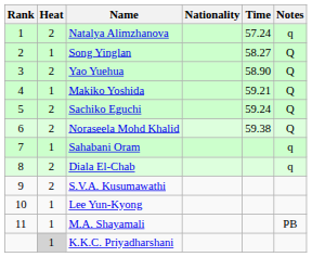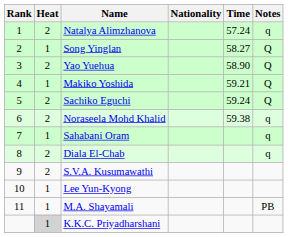 <table class="wikitable sortable" style="text-align:center; font-size:95%">
 <tr>
 <th>Rank</th>
 <th>Heat</th>
 <th>Name</th>
 <th>Nationality</th>
 <th>Time</th>
 <th>Notes</th>
 </tr>
 <tr bgcolor=ccffcc>
 <td>1</td>
 <td>2</td>
 <td align=left><a href='#'>Natalya Alimzhanova</a></td>
 <td align=left></td>
 <td>57.24</td>
 <td>q</td>
 </tr>
 <tr bgcolor=ccffcc>
 <td>2</td>
 <td>1</td>
 <td align=left><a href='#'>Song Yinglan</a></td>
 <td align=left></td>
 <td>58.27</td>
 <td>Q</td>
 </tr>
 <tr bgcolor=ccffcc>
 <td>3</td>
 <td>2</td>
 <td align=left><a href='#'>Yao Yuehua</a></td>
 <td align=left></td>
 <td>58.90</td>
 <td>Q</td>
 </tr>
 <tr bgcolor=ccffcc>
 <td>4</td>
 <td>1</td>
 <td align=left><a href='#'>Makiko Yoshida</a></td>
 <td align=left></td>
 <td>59.21</td>
 <td>Q</td>
 </tr>
 <tr bgcolor=ccffcc>
 <td>5</td>
 <td>2</td>
 <td align=left><a href='#'>Sachiko Eguchi</a></td>
 <td align=left></td>
 <td>59.24</td>
 <td>Q</td>
 </tr>
 <tr bgcolor=ddffdd>
 <td>6</td>
 <td>2</td>
 <td align=left><a href='#'>Noraseela Mohd Khalid</a></td>
 <td align=left></td>
 <td>59.38</td>
-<td>Q</td>
+<td>q</td>
 </tr>
 <tr bgcolor=ccffcc>
 <td>7</td>
 <td>1</td>
 <td align=left><a href='#'>Sahabani Oram</a></td>
 <td align=left></td>
 <td></td>
 <td>q</td>
 </tr>
 <tr bgcolor=ddffdd>
 <td>8</td>
 <td>2</td>
 <td align=left><a href='#'>Diala El-Chab</a></td>
 <td align=left></td>
 <td></td>
 <td>q</td>
 </tr>
 <tr>
 <td>9</td>
 <td>2</td>
 <td align=left><a href='#'>S.V.A. Kusumawathi</a></td>
 <td align=left></td>
 <td></td>
 <td></td>
 </tr>
 <tr>
 <td>10</td>
 <td>1</td>
 <td align=left><a href='#'>Lee Yun-Kyong</a></td>
 <td align=left></td>
 <td></td>
 <td></td>
 </tr>
 <tr>
 <td>11</td>
 <td>1</td>
 <td align=left><a href='#'>M.A. Shayamali</a></td>
 <td align=left></td>
 <td></td>
 <td>PB</td>
 </tr>
 <tr>
 <td></td>
 <td style="background: lightgrey;">1</td>
 <td align=left><a href='#'>K.K.C. Priyadharshani</a></td>
 <td align=left></td>
 <td></td>
 <td></td>
 </tr>
 </table>
